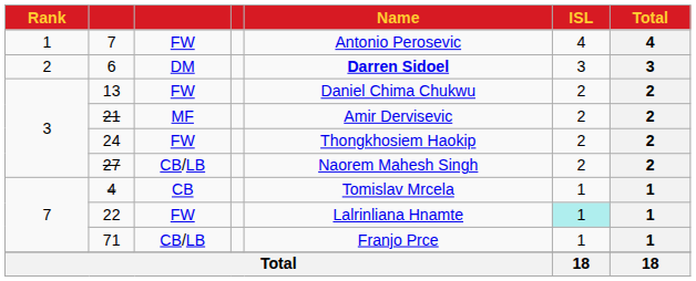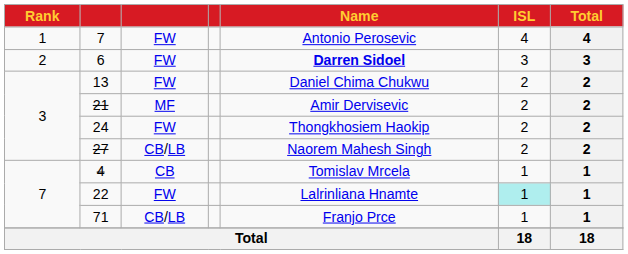 <table class="wikitable" style="text-align:center; font-size:90%; width:50%">
 <tr>
 <th style="background:#d71a23; color:#ffcd31; text-align:center;">Rank</th>
 <th style="background:#d71a23; color:#ffcd31; text-align:center;"></th>
 <th style="background:#d71a23; color:#ffcd31; text-align:center;"></th>
 <th style="background:#d71a23; color:#ffcd31; text-align:center;"></th>
 <th style="background:#d71a23; color:#ffcd31; text-align:center;">Name</th>
 <th style="background:#d71a23; color:#ffcd31; text-align:center;">ISL</th>
 <th style="background:#d71a23; color:#ffcd31; text-align:center;">Total</th>
 </tr>
 <tr>
 <td>1</td>
 <td>7</td>
 <td><a href='#'>FW</a></td>
 <td></td>
 <td><a href='#'>Antonio Perosevic</a></td>
 <td>4</td>
 <th>4</th>
 </tr>
 <tr>
 <td>2</td>
 <td>6</td>
-<td><a href='#'>DM</a></td>
+<td><a href='#'>FW</a></td>
 <td></td>
 <td><strong><a href='#'>Darren Sidoel</a></strong></td>
 <td>3</td>
 <th>3</th>
 </tr>
 <tr>
 <td rowspan="4">3</td>
 <td>13</td>
 <td><a href='#'>FW</a></td>
 <td></td>
 <td><a href='#'>Daniel Chima Chukwu</a></td>
 <td>2</td>
 <th>2</th>
 </tr>
 <tr>
 <td><s>21</s></td>
 <td><a href='#'>MF</a></td>
 <td></td>
 <td><a href='#'>Amir Dervisevic</a></td>
 <td>2</td>
 <th>2</th>
 </tr>
 <tr>
 <td>24</td>
 <td><a href='#'>FW</a></td>
 <td></td>
 <td><a href='#'>Thongkhosiem Haokip</a></td>
 <td>2</td>
 <th>2</th>
 </tr>
 <tr>
 <td><s>27</s></td>
 <td><a href='#'>CB</a>/<a href='#'>LB</a></td>
 <td></td>
 <td><a href='#'>Naorem Mahesh Singh</a></td>
 <td>2</td>
 <th>2</th>
 </tr>
 <tr>
 <td rowspan="3">7</td>
 <td><s>4</s></td>
 <td><a href='#'>CB</a></td>
 <td></td>
 <td><a href='#'>Tomislav Mrcela</a></td>
 <td>1</td>
 <th>1</th>
 </tr>
 <tr>
 <td>22</td>
 <td><a href='#'>FW</a></td>
 <td></td>
 <td><a href='#'>Lalrinliana Hnamte</a></td>
 <td style="background: paleturquoise;">1</td>
 <th>1</th>
 </tr>
 <tr>
 <td>71</td>
 <td><a href='#'>CB</a>/<a href='#'>LB</a></td>
 <td></td>
 <td><a href='#'>Franjo Prce</a></td>
 <td>1</td>
 <th>1</th>
 </tr>
 <tr>
 </tr>
 <tr>
 <th colspan=5>Total</th>
 <th>18</th>
 <th>18</th>
 </tr>
 </table>
